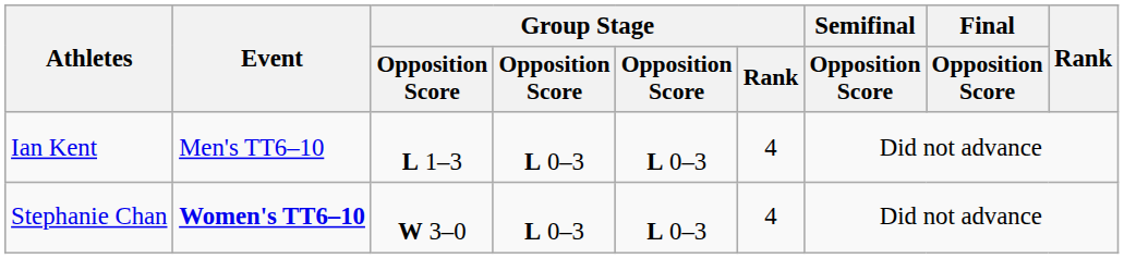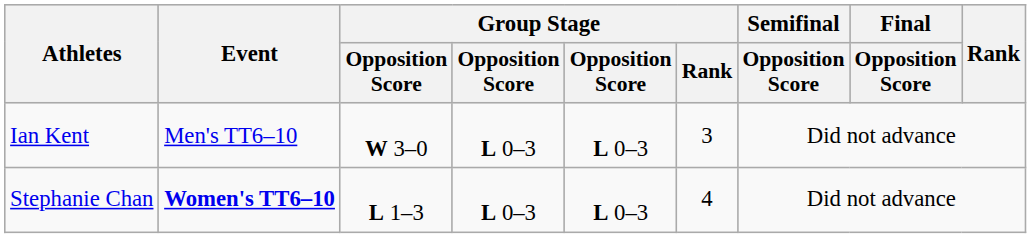 <table class="wikitable" style="font-size:90%">
 <tr>
 <th rowspan=2>Athletes</th>
 <th rowspan=2>Event</th>
 <th colspan=4>Group Stage</th>
 <th>Semifinal</th>
 <th>Final</th>
 <th rowspan=2>Rank</th>
 </tr>
 <tr style="font-size:95%">
 <th>Opposition<br>Score</th>
 <th>Opposition<br>Score</th>
 <th>Opposition<br>Score</th>
 <th>Rank</th>
 <th>Opposition<br>Score</th>
 <th>Opposition<br>Score</th>
 </tr>
 <tr align=center>
 <td align=left><a href='#'>Ian Kent</a></td>
 <td align=left><a href='#'>Men's TT6–10</a></td>
+<td><br><strong>W</strong> 3–0</td>
+<td><br><strong>L</strong> 0–3</td>
+<td><br><strong>L</strong> 0–3</td>
+<td>3</td>
+<td colspan=3>Did not advance</td>
+</tr>
+<tr align=center>
+<td align=left><a href='#'>Stephanie Chan</a></td>
+<td align=left><strong><a href='#'>Women's TT6–10</a></strong></td>
 <td><br><strong>L</strong> 1–3</td>
 <td><br><strong>L</strong> 0–3</td>
 <td><br><strong>L</strong> 0–3</td>
 <td>4</td>
 <td colspan=3>Did not advance</td>
 </tr>
-<tr align=center>
-<td align=left><a href='#'>Stephanie Chan</a></td>
-<td align=left><strong><a href='#'>Women's TT6–10</a></strong></td>
-<td><br><strong>W</strong> 3–0</td>
-<td><br><strong>L</strong> 0–3</td>
-<td><br><strong>L</strong> 0–3</td>
-<td>4</td>
-<td colspan=3>Did not advance</td>
-</tr>
 </table>
